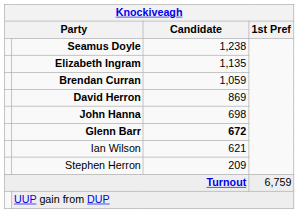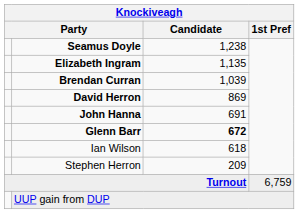 <table class="wikitable">
 <tr>
 <th colspan="4" align="center"><a href='#'>Knockiveagh</a></th>
 </tr>
 <tr>
 <th colspan="2" align="center" width=200>Party</th>
 <th width=150>Candidate</th>
 <th width=60>1st Pref</th>
 </tr>
 <tr>
 <td></td>
 <td align="right"><strong>Seamus Doyle</strong></td>
 <td align="right">1,238</td>
 </tr>
 <tr>
 <td></td>
 <td align="right"><strong>Elizabeth Ingram</strong></td>
 <td align="right">1,135</td>
 </tr>
 <tr>
 <td></td>
 <td align="right"><strong>Brendan Curran</strong></td>
-<td align="right">1,059</td>
+<td align="right">1,039</td>
 </tr>
 <tr>
 <td></td>
 <td align="right"><strong>David Herron</strong></td>
 <td align="right">869</td>
 </tr>
 <tr>
 <td></td>
 <td align="right"><strong>John Hanna</strong></td>
-<td align="right">698</td>
+<td align="right">691</td>
 </tr>
 <tr>
 <td></td>
 <td align="right"><strong>Glenn Barr</strong></td>
 <td align="right"><strong>672</strong></td>
 </tr>
 <tr>
 <td></td>
 <td align="right">Ian Wilson</td>
-<td align="right">621</td>
+<td align="right">618</td>
 </tr>
 <tr>
 <td></td>
 <td align="right">Stephen Herron</td>
 <td align="right">209</td>
 </tr>
 <tr bgcolor="EEEEEE">
 <td colspan=3 align="right"><strong><a href='#'>Turnout</a></strong></td>
 <td align="right">6,759</td>
 </tr>
 <tr>
 <td bgcolor=></td>
 <td colspan=3 bgcolor="EEEEEE"><a href='#'>UUP</a> gain from <a href='#'>DUP</a></td>
 </tr>
 </table>
